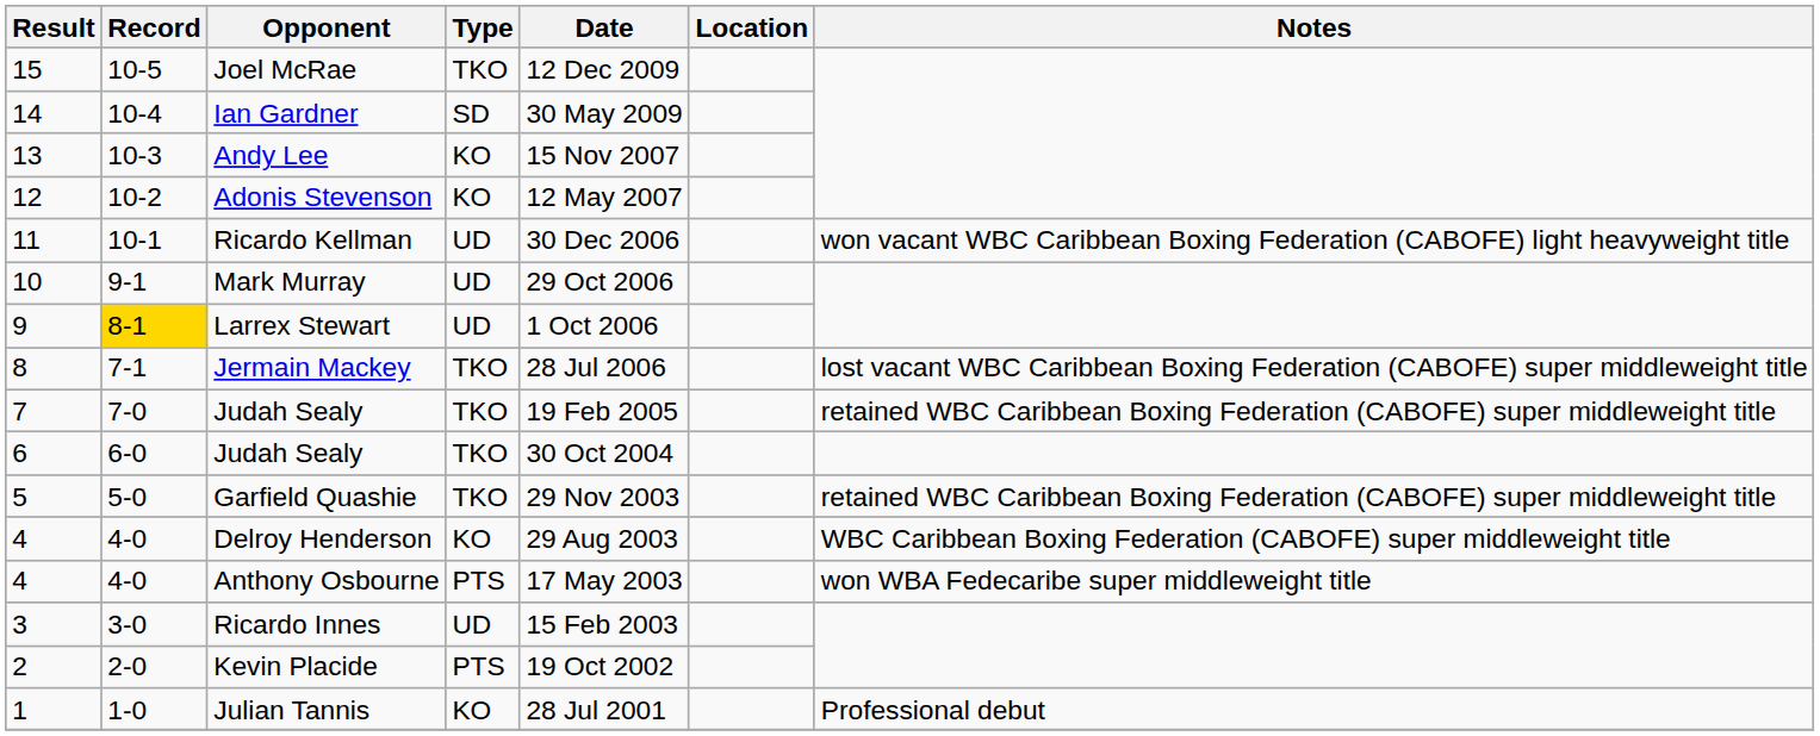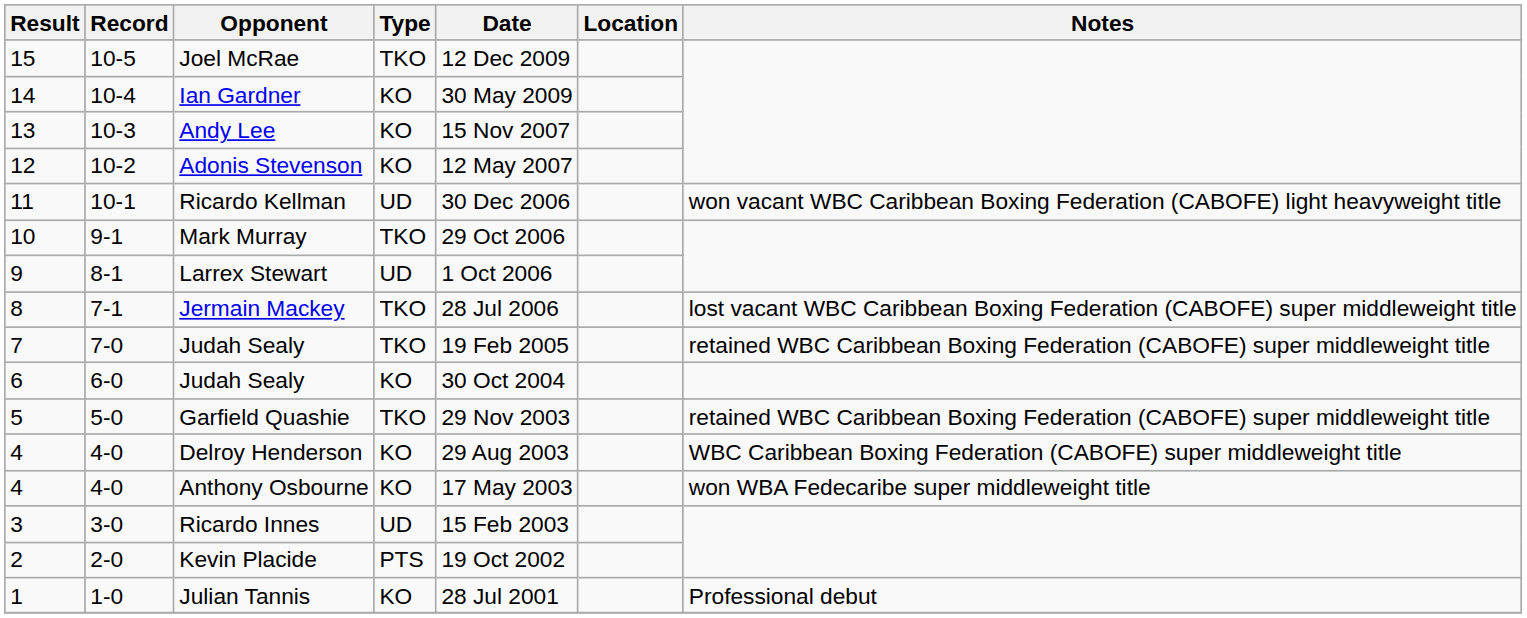 <table class="wikitable sortable" style="font-size: 85%;">
 <tr>
 <th>Result</th>
 <th class="unsortable">Record</th>
 <th>Opponent</th>
 <th>Type</th>
 <th>Date</th>
 <th>Location</th>
 <th>Notes</th>
 </tr>
 <tr>
 <td>15</td>
 <td>10-5</td>
 <td style="text-align:left;"> Joel McRae</td>
 <td>TKO</td>
 <td>12 Dec 2009</td>
 <td style="text-align:left;"> </td>
 </tr>
 <tr>
 <td>14</td>
 <td>10-4</td>
 <td style="text-align:left;"> <a href='#'>Ian Gardner</a></td>
-<td>SD</td>
+<td>KO</td>
 <td>30 May 2009</td>
 <td style="text-align:left;"> </td>
 </tr>
 <tr>
 <td>13</td>
 <td>10-3</td>
 <td style="text-align:left;"> <a href='#'>Andy Lee</a></td>
 <td>KO</td>
 <td>15 Nov 2007</td>
 <td style="text-align:left;"> </td>
 </tr>
 <tr>
 <td>12</td>
 <td>10-2</td>
 <td style="text-align:left;"> <a href='#'>Adonis Stevenson</a></td>
 <td>KO</td>
 <td>12 May 2007</td>
 <td style="text-align:left;"> </td>
 </tr>
 <tr>
 <td>11</td>
 <td>10-1</td>
 <td style="text-align:left;"> Ricardo Kellman</td>
 <td>UD</td>
 <td>30 Dec 2006</td>
 <td style="text-align:left;"> </td>
 <td>won vacant WBC Caribbean Boxing Federation (CABOFE) light heavyweight title</td>
 </tr>
 <tr>
 <td>10</td>
 <td>9-1</td>
 <td style="text-align:left;"> Mark Murray</td>
-<td>UD</td>
+<td>TKO</td>
 <td>29 Oct 2006</td>
 <td style="text-align:left;"> </td>
 </tr>
 <tr>
 <td>9</td>
-<td style="background: gold;">8-1</td>
+<td>8-1</td>
 <td style="text-align:left;"> Larrex Stewart</td>
 <td>UD</td>
 <td>1 Oct 2006</td>
 <td style="text-align:left;"> </td>
 </tr>
 <tr>
 <td>8</td>
 <td>7-1</td>
 <td style="text-align:left;"> <a href='#'>Jermain Mackey</a></td>
 <td>TKO</td>
 <td>28 Jul 2006</td>
 <td style="text-align:left;"> </td>
 <td>lost vacant WBC Caribbean Boxing Federation (CABOFE) super middleweight title</td>
 </tr>
 <tr>
 <td>7</td>
 <td>7-0</td>
 <td style="text-align:left;"> Judah Sealy</td>
 <td>TKO</td>
 <td>19 Feb 2005</td>
 <td style="text-align:left;"> </td>
 <td>retained WBC Caribbean Boxing Federation (CABOFE) super middleweight title</td>
 </tr>
 <tr>
 <td>6</td>
 <td>6-0</td>
 <td style="text-align:left;"> Judah Sealy</td>
-<td>TKO</td>
+<td>KO</td>
 <td>30 Oct 2004</td>
 <td style="text-align:left;"> </td>
 </tr>
 <tr>
 <td>5</td>
 <td>5-0</td>
 <td style="text-align:left;"> Garfield Quashie</td>
 <td>TKO</td>
 <td>29 Nov 2003</td>
 <td style="text-align:left;"> </td>
 <td>retained WBC Caribbean Boxing Federation (CABOFE) super middleweight title</td>
 </tr>
 <tr>
 <td>4</td>
 <td>4-0</td>
 <td style="text-align:left;"> Delroy Henderson</td>
 <td>KO</td>
 <td>29 Aug 2003</td>
 <td style="text-align:left;"> </td>
 <td>WBC Caribbean Boxing Federation (CABOFE) super middleweight title</td>
 </tr>
 <tr>
 <td>4</td>
 <td>4-0</td>
 <td style="text-align:left;"> Anthony Osbourne</td>
-<td>PTS</td>
+<td>KO</td>
 <td>17 May 2003</td>
 <td style="text-align:left;"> </td>
 <td>won WBA Fedecaribe super middleweight title</td>
 </tr>
 <tr>
 <td>3</td>
 <td>3-0</td>
 <td style="text-align:left;"> Ricardo Innes</td>
 <td>UD</td>
 <td>15 Feb 2003</td>
 <td style="text-align:left;"> </td>
 </tr>
 <tr>
 <td>2</td>
 <td>2-0</td>
 <td style="text-align:left;"> Kevin Placide</td>
 <td>PTS</td>
 <td>19 Oct 2002</td>
 <td style="text-align:left;"> </td>
 </tr>
 <tr>
 <td>1</td>
 <td>1-0</td>
 <td style="text-align:left;"> Julian Tannis</td>
 <td>KO</td>
 <td>28 Jul 2001</td>
 <td style="text-align:left;"> </td>
 <td>Professional debut</td>
 </tr>
 <tr>
 </tr>
 </table>
